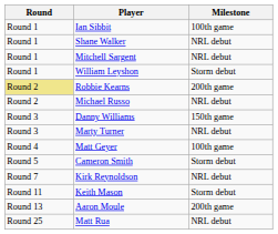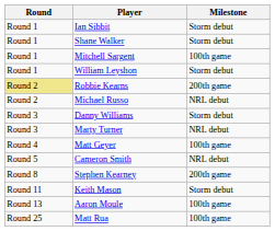 <table class="wikitable"  style="font-size:80%; width:30%;">
 <tr>
 <th>Round</th>
 <th>Player</th>
 <th>Milestone</th>
 </tr>
 <tr>
 <td>Round 1</td>
 <td><a href='#'>Ian Sibbit</a></td>
-<td>100th game</td>
+<td>Storm debut</td>
 </tr>
 <tr>
 <td>Round 1</td>
 <td><a href='#'>Shane Walker</a></td>
-<td>NRL debut</td>
+<td>Storm debut</td>
 </tr>
 <tr>
 <td>Round 1</td>
 <td><a href='#'>Mitchell Sargent</a></td>
-<td>NRL debut</td>
+<td>100th game</td>
 </tr>
 <tr>
 <td>Round 1</td>
 <td><a href='#'>William Leyshon</a></td>
 <td>Storm debut</td>
 </tr>
 <tr>
 <td style="background: khaki;">Round 2</td>
 <td><a href='#'>Robbie Kearns</a></td>
 <td>200th game</td>
 </tr>
 <tr>
 <td>Round 2</td>
 <td><a href='#'>Michael Russo</a></td>
 <td>NRL debut</td>
 </tr>
 <tr>
 <td>Round 3</td>
 <td><a href='#'>Danny Williams</a></td>
-<td>150th game</td>
+<td>Storm debut</td>
 </tr>
 <tr>
 <td>Round 3</td>
 <td><a href='#'>Marty Turner</a></td>
 <td>NRL debut</td>
 </tr>
 <tr>
 <td>Round 4</td>
 <td><a href='#'>Matt Geyer</a></td>
 <td>100th game</td>
 </tr>
 <tr>
 <td>Round 5</td>
 <td><a href='#'>Cameron Smith</a></td>
-<td>Storm debut</td>
+<td>NRL debut</td>
 </tr>
 <tr>
-<td>Round 7</td>
-<td><a href='#'>Kirk Reynoldson</a></td>
-<td>NRL debut</td>
+<td>Round 8</td>
+<td><a href='#'>Stephen Kearney</a></td>
+<td>200th game</td>
 </tr>
 <tr>
 <td>Round 11</td>
 <td><a href='#'>Keith Mason</a></td>
 <td>Storm debut</td>
 </tr>
 <tr>
 <td>Round 13</td>
 <td><a href='#'>Aaron Moule</a></td>
-<td>200th game</td>
+<td>100th game</td>
 </tr>
 <tr>
 <td>Round 25</td>
 <td><a href='#'>Matt Rua</a></td>
-<td>NRL debut</td>
+<td>100th game</td>
 </tr>
 </table>
